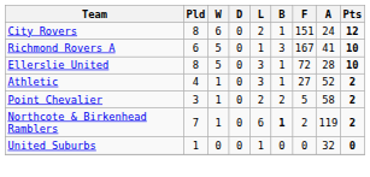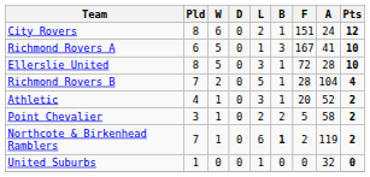 <table class="wikitable" style="text-align:center;">
 <tr>
 <th width=215>Team</th>
 <th width=20 abbr="Played">Pld</th>
 <th width=20 abbr="Won">W</th>
 <th width=20 abbr="Drawn">D</th>
 <th width=20 abbr="Lost">L</th>
 <th width=20 abbr="Bye">B</th>
 <th width=20 abbr="For">F</th>
 <th width=20 abbr="Against">A</th>
 <th width=20 abbr="Points">Pts</th>
 </tr>
 <tr>
 <td style="text-align:left;"><a href='#'>City Rovers</a></td>
 <td>8</td>
 <td>6</td>
 <td>0</td>
 <td>2</td>
 <td>1</td>
 <td>151</td>
 <td>24</td>
 <td><strong>12</strong></td>
 </tr>
 <tr>
 <td style="text-align:left;"><a href='#'>Richmond Rovers A</a></td>
 <td>6</td>
 <td>5</td>
 <td>0</td>
 <td>1</td>
 <td>3</td>
 <td>167</td>
 <td>41</td>
 <td><strong>10</strong></td>
 </tr>
 <tr>
 <td style="text-align:left;"><a href='#'>Ellerslie United</a></td>
 <td>8</td>
 <td>5</td>
 <td>0</td>
 <td>3</td>
 <td>1</td>
 <td>72</td>
 <td>28</td>
 <td><strong>10</strong></td>
 </tr>
 <tr>
+<td style="text-align:left;"><a href='#'>Richmond Rovers B</a></td>
+<td>7</td>
+<td>2</td>
+<td>0</td>
+<td>5</td>
+<td>1</td>
+<td>28</td>
+<td>104</td>
+<td><strong>4</strong></td>
+</tr>
+<tr>
 <td style="text-align:left;"><a href='#'>Athletic</a></td>
 <td>4</td>
 <td>1</td>
 <td>0</td>
 <td>3</td>
 <td>1</td>
-<td>27</td>
+<td>20</td>
 <td>52</td>
 <td><strong>2</strong></td>
 </tr>
 <tr>
 <td style="text-align:left;"><a href='#'>Point Chevalier</a></td>
 <td>3</td>
 <td>1</td>
 <td>0</td>
 <td>2</td>
 <td>2</td>
 <td>5</td>
 <td>58</td>
 <td><strong>2</strong></td>
 </tr>
 <tr>
 <td style="text-align:left;"><a href='#'>Northcote & Birkenhead Ramblers</a></td>
 <td>7</td>
 <td>1</td>
 <td>0</td>
 <td>6</td>
 <td><strong>1</strong></td>
 <td>2</td>
 <td>119</td>
 <td><strong>2</strong></td>
 </tr>
 <tr>
 <td style="text-align:left;"><a href='#'>United Suburbs</a></td>
 <td>1</td>
 <td>0</td>
 <td>0</td>
 <td>1</td>
 <td>0</td>
 <td>0</td>
 <td>32</td>
 <td><strong>0</strong></td>
 </tr>
 <tr>
 </tr>
 </table>
